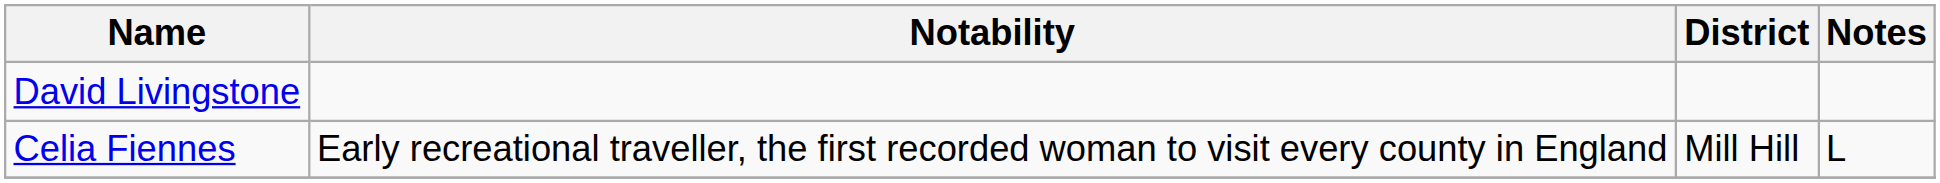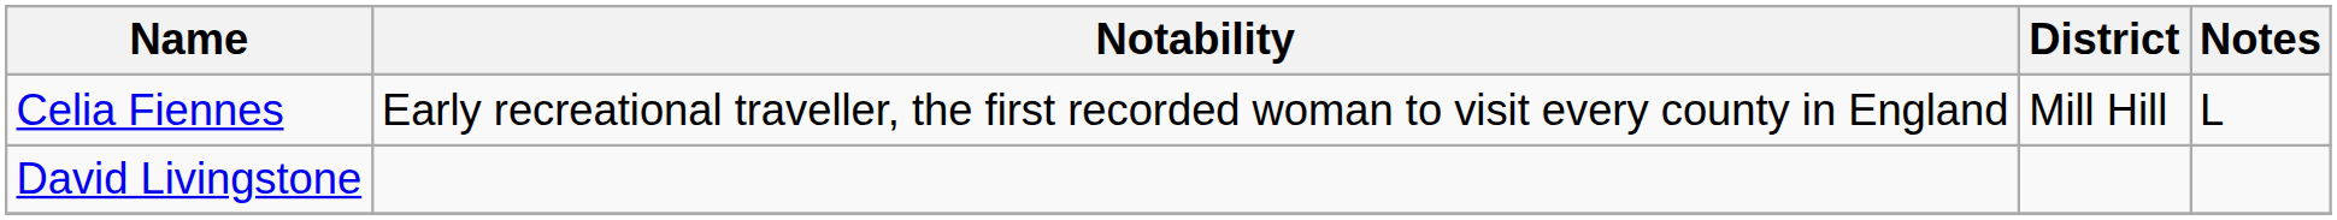 <table class="wikitable sortable">
 <tr>
 <th width=>Name</th>
 <th width=>Notability</th>
 <th width=>District</th>
 <th width=>Notes</th>
 </tr>
 <tr>
+<td><a href='#'>Celia Fiennes</a></td>
+<td>Early recreational traveller, the first recorded woman to visit every county in England</td>
+<td>Mill Hill</td>
+<td>L</td>
+</tr>
+<tr>
 <td><a href='#'>David Livingstone</a></td>
 <td></td>
 <td></td>
 <td></td>
 </tr>
 <tr>
-<td><a href='#'>Celia Fiennes</a></td>
-<td>Early recreational traveller, the first recorded woman to visit every county in England</td>
-<td>Mill Hill</td>
-<td>L</td>
-</tr>
-<tr>
 </tr>
 </table>
